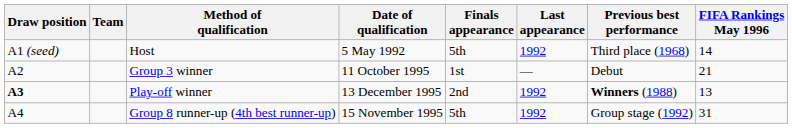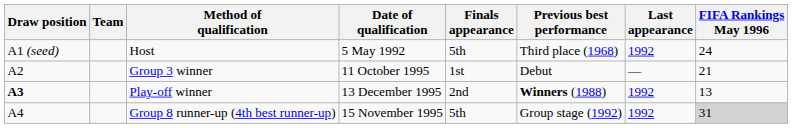 <table class="wikitable sortable">
 <tr>
 <th>Draw position</th>
 <th>Team</th>
 <th>Method of<br>qualification</th>
 <th>Date of<br>qualification</th>
 <th data-sort-type="number">Finals<br>appearance</th>
+<th>Previous best<br>performance</th>
 <th>Last<br>appearance</th>
-<th>Previous best<br>performance</th>
 <th><a href='#'>FIFA Rankings</a><br>May 1996</th>
 </tr>
 <tr>
 <td>A1 <em>(seed)</em></td>
 <td style="white-space:nowrap"></td>
 <td>Host</td>
 <td>5 May 1992</td>
 <td>5th</td>
+<td data-sort-value="3">Third place (<a href='#'>1968</a>)</td>
 <td><a href='#'>1992</a></td>
-<td data-sort-value="3">Third place (<a href='#'>1968</a>)</td>
-<td>14</td>
+<td>24</td>
 </tr>
 <tr>
 <td>A2</td>
 <td style="white-space:nowrap"></td>
 <td><a href='#'>Group 3</a> winner</td>
 <td>11 October 1995</td>
 <td>1st</td>
+<td data-sort-value="99">Debut</td>
 <td>—</td>
-<td data-sort-value="99">Debut</td>
 <td>21</td>
 </tr>
 <tr>
 <td><strong>A3</strong></td>
 <td style="white-space:nowrap"></td>
 <td><a href='#'>Play-off</a> winner</td>
 <td>13 December 1995</td>
 <td>2nd</td>
+<td data-sort-value="1"><strong>Winners</strong> (<a href='#'>1988</a>)</td>
 <td><a href='#'>1992</a></td>
-<td data-sort-value="1"><strong>Winners</strong> (<a href='#'>1988</a>)</td>
 <td>13</td>
 </tr>
 <tr>
 <td>A4</td>
 <td style="white-space:nowrap"></td>
 <td><a href='#'>Group 8</a> runner-up (<a href='#'>4th best runner-up</a>)</td>
 <td>15 November 1995</td>
 <td>5th</td>
+<td data-sort-value="7">Group stage (<a href='#'>1992</a>)</td>
 <td><a href='#'>1992</a></td>
-<td data-sort-value="7">Group stage (<a href='#'>1992</a>)</td>
-<td>31</td>
+<td style="background: lightgrey;">31</td>
 </tr>
 </table>
